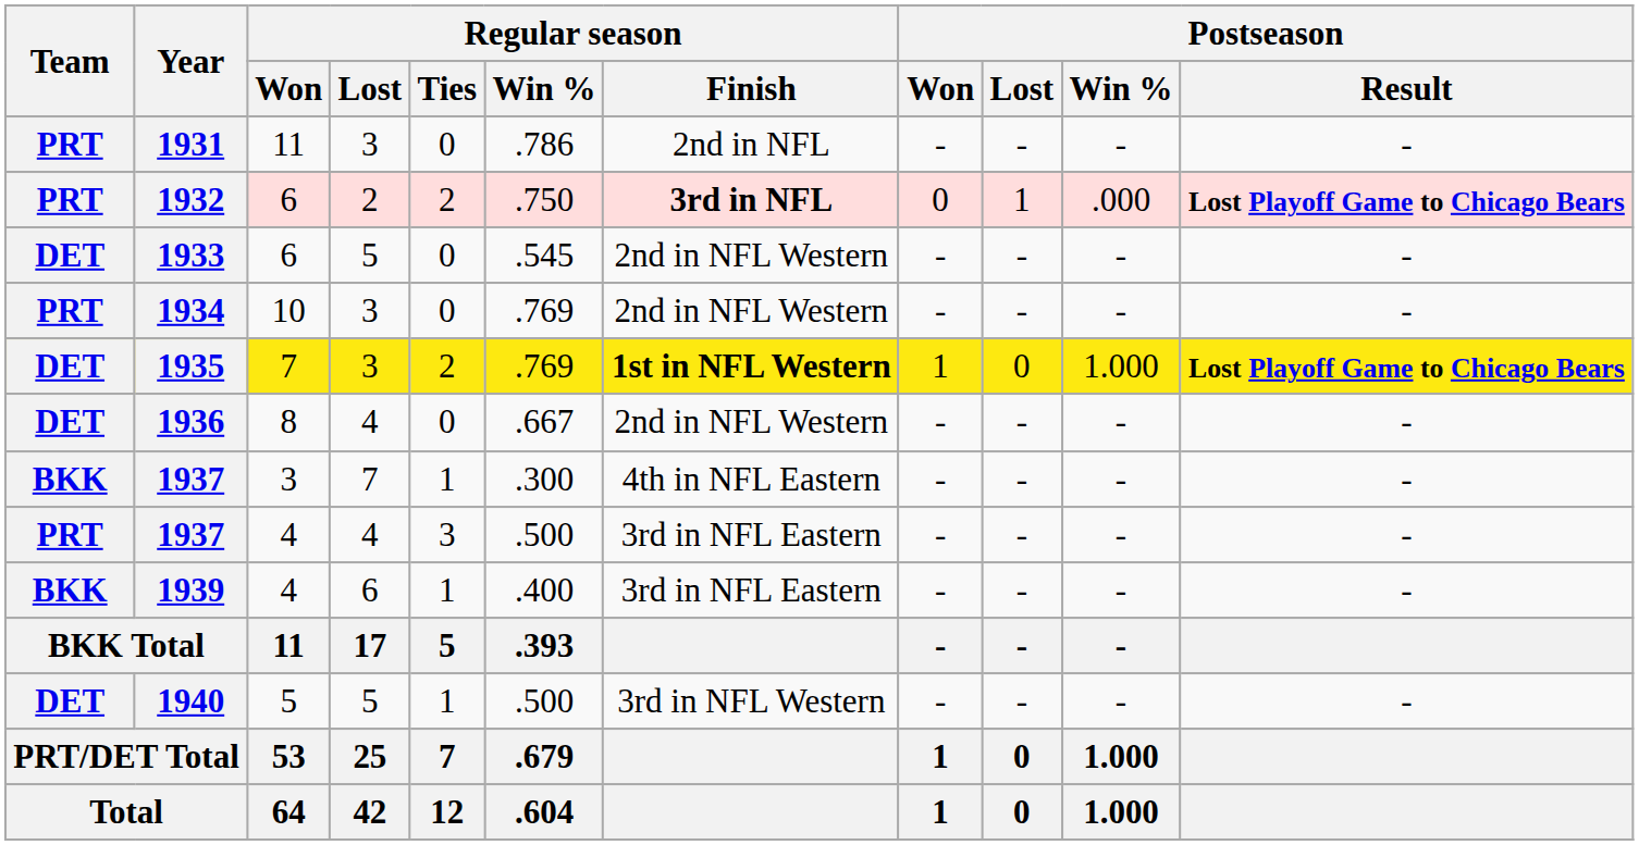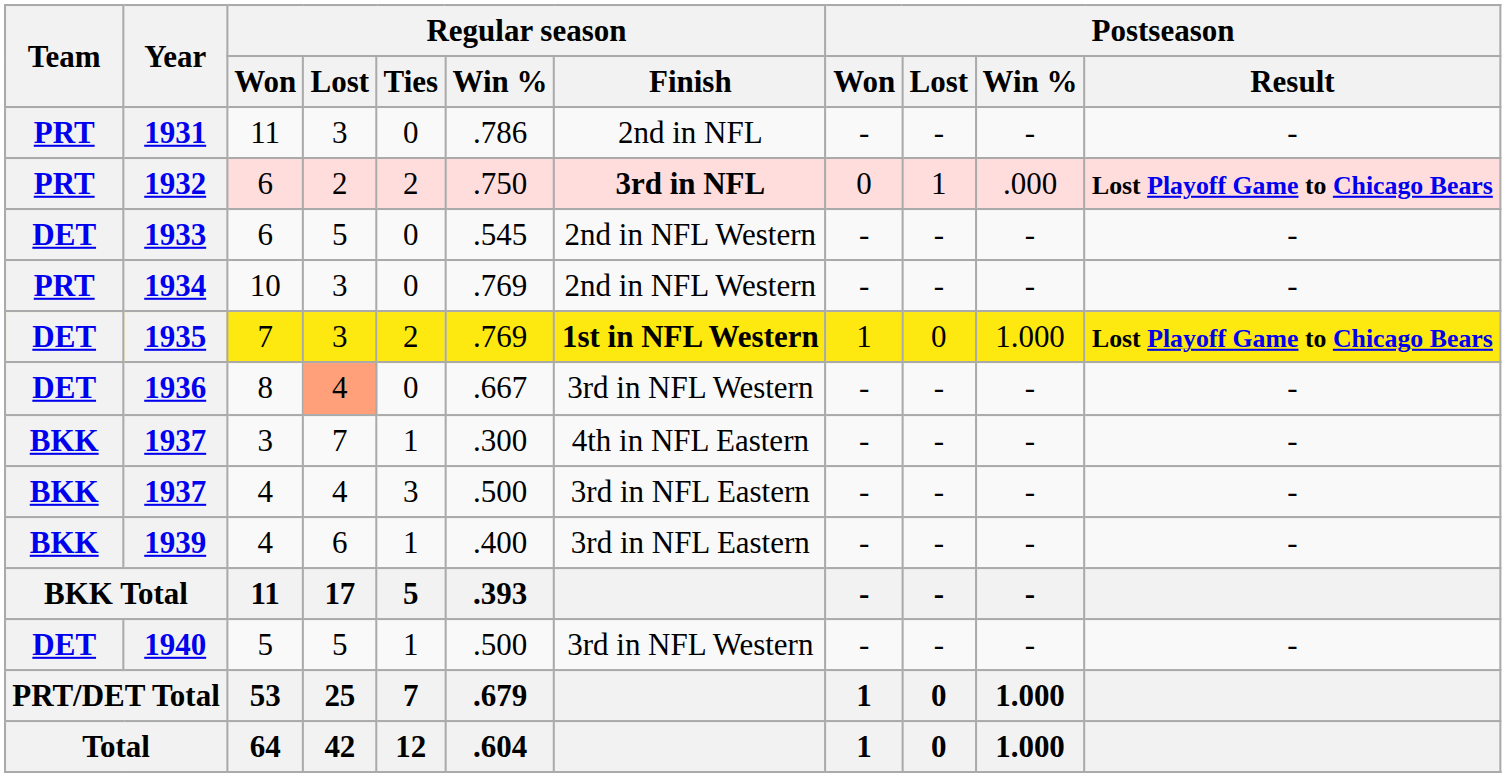 <table class="wikitable" style="font-size: 95%; text-align:center;">
 <tr>
 <th rowspan="2">Team</th>
 <th rowspan="2">Year</th>
 <th colspan="5">Regular season</th>
 <th colspan="4">Postseason</th>
 </tr>
 <tr>
 <th>Won</th>
 <th>Lost</th>
 <th>Ties</th>
 <th>Win %</th>
 <th>Finish</th>
 <th>Won</th>
 <th>Lost</th>
 <th>Win %</th>
 <th>Result</th>
 </tr>
 <tr>
 <th><a href='#'>PRT</a></th>
 <th><a href='#'>1931</a></th>
 <td>11</td>
 <td>3</td>
 <td>0</td>
 <td>.786</td>
 <td>2nd in NFL</td>
 <td>-</td>
 <td>-</td>
 <td>-</td>
 <td>-</td>
 </tr>
 <tr style="background:#fdd;">
 <th><a href='#'>PRT</a></th>
 <th><a href='#'>1932</a></th>
 <td>6</td>
 <td>2</td>
 <td>2</td>
 <td>.750</td>
 <td><strong>3rd in NFL</strong></td>
 <td>0</td>
 <td>1</td>
 <td>.000</td>
 <td><small><strong>Lost <a href='#'>Playoff Game</a> to <a href='#'>Chicago Bears</a></strong></small></td>
 </tr>
 <tr>
 <th><a href='#'>DET</a></th>
 <th><a href='#'>1933</a></th>
 <td>6</td>
 <td>5</td>
 <td>0</td>
 <td>.545</td>
 <td>2nd in NFL Western</td>
 <td>-</td>
 <td>-</td>
 <td>-</td>
 <td>-</td>
 </tr>
 <tr>
 <th><a href='#'>PRT</a></th>
 <th><a href='#'>1934</a></th>
 <td>10</td>
 <td>3</td>
 <td>0</td>
 <td>.769</td>
 <td>2nd in NFL Western</td>
 <td>-</td>
 <td>-</td>
 <td>-</td>
 <td>-</td>
 </tr>
 <tr ! style="background:#FDE910;">
 <th><a href='#'>DET</a></th>
 <th><a href='#'>1935</a></th>
 <td>7</td>
 <td>3</td>
 <td>2</td>
 <td>.769</td>
 <td><strong>1st in NFL Western</strong></td>
 <td>1</td>
 <td>0</td>
 <td>1.000</td>
 <td><small><strong>Lost <a href='#'>Playoff Game</a> to <a href='#'>Chicago Bears</a></strong></small></td>
 </tr>
 <tr>
 <th><a href='#'>DET</a></th>
 <th><a href='#'>1936</a></th>
 <td>8</td>
-<td>4</td>
+<td style="background: lightsalmon;">4</td>
 <td>0</td>
 <td>.667</td>
-<td>2nd in NFL Western</td>
+<td>3rd in NFL Western</td>
 <td>-</td>
 <td>-</td>
 <td>-</td>
 <td>-</td>
 </tr>
 <tr>
 <th><a href='#'>BKK</a></th>
 <th><a href='#'>1937</a></th>
 <td>3</td>
 <td>7</td>
 <td>1</td>
 <td>.300</td>
 <td>4th in NFL Eastern</td>
 <td>-</td>
 <td>-</td>
 <td>-</td>
 <td>-</td>
 </tr>
 <tr>
-<th><a href='#'>PRT</a></th>
+<th><a href='#'>BKK</a></th>
 <th><a href='#'>1937</a></th>
 <td>4</td>
 <td>4</td>
 <td>3</td>
 <td>.500</td>
 <td>3rd in NFL Eastern</td>
 <td>-</td>
 <td>-</td>
 <td>-</td>
 <td>-</td>
 </tr>
 <tr>
 <th><a href='#'>BKK</a></th>
 <th><a href='#'>1939</a></th>
 <td>4</td>
 <td>6</td>
 <td>1</td>
 <td>.400</td>
 <td>3rd in NFL Eastern</td>
 <td>-</td>
 <td>-</td>
 <td>-</td>
 <td>-</td>
 </tr>
 <tr>
 <th colspan="2">BKK Total</th>
 <th>11</th>
 <th>17</th>
 <th>5</th>
 <th>.393</th>
 <th></th>
 <th>-</th>
 <th>-</th>
 <th>-</th>
 <th></th>
 </tr>
 <tr>
 <th><a href='#'>DET</a></th>
 <th><a href='#'>1940</a></th>
 <td>5</td>
 <td>5</td>
 <td>1</td>
 <td>.500</td>
 <td>3rd in NFL Western</td>
 <td>-</td>
 <td>-</td>
 <td>-</td>
 <td>-</td>
 </tr>
 <tr>
 <th colspan="2">PRT/DET Total</th>
 <th>53</th>
 <th>25</th>
 <th>7</th>
 <th>.679</th>
 <th></th>
 <th>1</th>
 <th>0</th>
 <th>1.000</th>
 <th></th>
 </tr>
 <tr>
 <th colspan="2">Total</th>
 <th>64</th>
 <th>42</th>
 <th>12</th>
 <th>.604</th>
 <th></th>
 <th>1</th>
 <th>0</th>
 <th>1.000</th>
 <th></th>
 </tr>
 <tr>
 </tr>
 </table>
